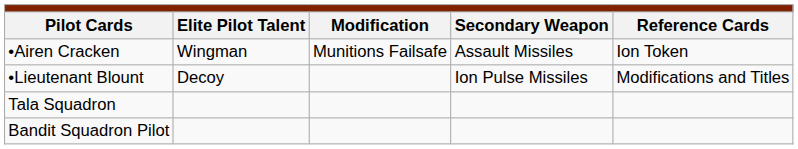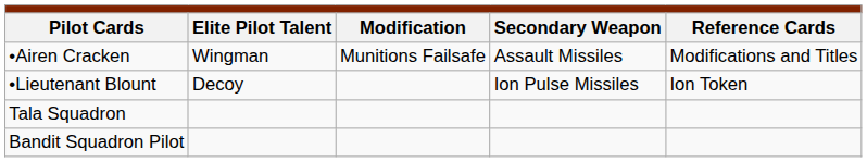 <table class="wikitable sortable">
 <tr style="background:#802200;">
 <td colspan="8"></td>
 </tr>
 <tr style="background:#f0f0f0;">
 <th>Pilot Cards</th>
 <th>Elite Pilot Talent</th>
 <th>Modification</th>
 <th>Secondary Weapon</th>
 <th>Reference Cards</th>
 </tr>
 <tr>
 <td>•Airen Cracken</td>
 <td>Wingman</td>
 <td>Munitions Failsafe</td>
 <td>Assault Missiles</td>
-<td>Ion Token</td>
+<td>Modifications and Titles</td>
 </tr>
 <tr>
 <td>•Lieutenant Blount</td>
 <td>Decoy</td>
 <td></td>
 <td>Ion Pulse Missiles</td>
-<td>Modifications and Titles</td>
+<td>Ion Token</td>
 </tr>
 <tr>
 <td>Tala Squadron</td>
 <td></td>
 <td></td>
 <td></td>
 <td></td>
 </tr>
 <tr>
 <td>Bandit Squadron Pilot</td>
 <td></td>
 <td></td>
 <td></td>
 <td></td>
 </tr>
 </table>
